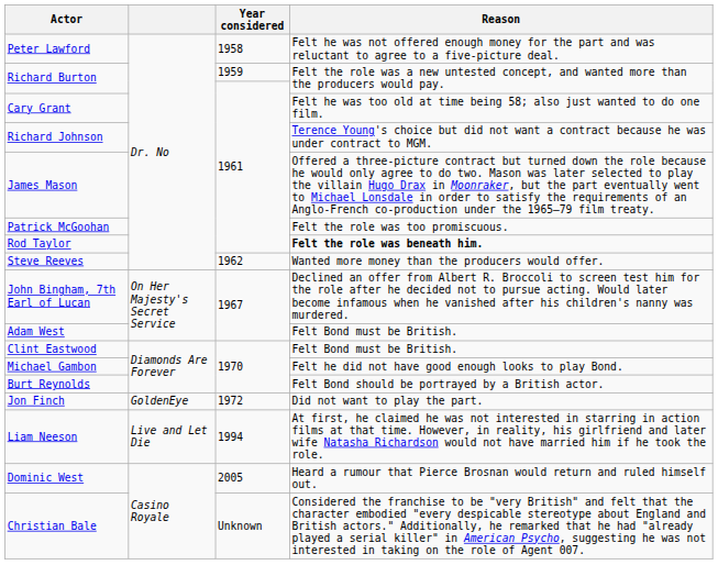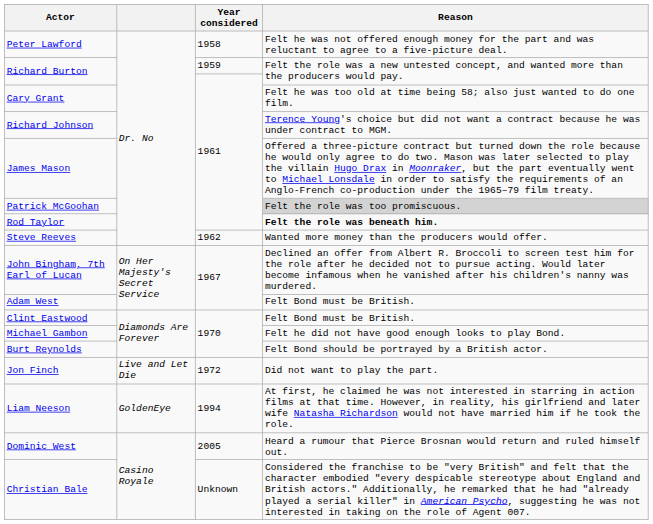 <table class="wikitable">
 <tr>
 <th>Actor</th>
 <th></th>
 <th>Year considered</th>
 <th>Reason</th>
 </tr>
 <tr>
 <td><a href='#'>Peter Lawford</a></td>
 <td rowspan="9"><em>Dr. No</em></td>
 <td>1958</td>
 <td>Felt he was not offered enough money for the part and was reluctant to agree to a five-picture deal.</td>
 </tr>
 <tr>
 <td rowspan="2"><a href='#'>Richard Burton</a></td>
 <td>1959</td>
 <td rowspan="2">Felt the role was a new untested concept, and wanted more than the producers would pay.</td>
 </tr>
 <tr>
 <td rowspan="6">1961</td>
 </tr>
 <tr>
 <td><a href='#'>Cary Grant</a></td>
 <td>Felt he was too old at time being 58; also just wanted to do one film.</td>
 </tr>
 <tr>
 <td><a href='#'>Richard Johnson</a></td>
 <td><a href='#'>Terence Young</a>'s choice but did not want a contract because he was under contract to MGM.</td>
 </tr>
 <tr>
 <td><a href='#'>James Mason</a></td>
 <td>Offered a three-picture contract but turned down the role because he would only agree to do two. Mason was later selected to play the villain <a href='#'>Hugo Drax</a> in <em><a href='#'>Moonraker</a></em>, but the part eventually went to <a href='#'>Michael Lonsdale</a> in order to satisfy the requirements of an Anglo-French co-production under the 1965–79 film treaty.</td>
 </tr>
 <tr>
 <td><a href='#'>Patrick&nbsp;McGoohan</a></td>
-<td>Felt the role was too promiscuous.</td>
+<td style="background: lightgrey;">Felt the role was too promiscuous.</td>
 </tr>
 <tr>
 <td><a href='#'>Rod Taylor</a></td>
 <td><strong>Felt the role was beneath him.</strong></td>
 </tr>
 <tr>
 <td><a href='#'>Steve Reeves</a></td>
 <td>1962</td>
 <td>Wanted more money than the producers would offer.</td>
 </tr>
 <tr>
 <td><a href='#'>John Bingham, 7th Earl of Lucan</a></td>
 <td rowspan="2"><em>On Her Majesty's Secret Service</em></td>
 <td rowspan="2">1967</td>
 <td>Declined an offer from Albert R. Broccoli to screen test him for the role after he decided not to pursue acting. Would later become infamous when he vanished after his children's nanny was murdered.</td>
 </tr>
 <tr>
 <td><a href='#'>Adam West</a></td>
 <td>Felt Bond must be British.</td>
 </tr>
 <tr>
 <td><a href='#'>Clint Eastwood</a></td>
 <td rowspan="3"><em>Diamonds Are Forever</em></td>
 <td rowspan="3">1970</td>
 <td>Felt Bond must be British.</td>
 </tr>
 <tr>
 <td><a href='#'>Michael Gambon</a></td>
 <td>Felt he did not have good enough looks to play Bond.</td>
 </tr>
 <tr>
 <td><a href='#'>Burt Reynolds</a></td>
 <td>Felt Bond should be portrayed by a British actor.</td>
 </tr>
 <tr>
 <td><a href='#'>Jon Finch</a></td>
-<td><em>GoldenEye</em></td>
+<td><em>Live and Let Die</em></td>
 <td>1972</td>
 <td>Did not want to play the part.</td>
 </tr>
 <tr>
 <td><a href='#'>Liam Neeson</a></td>
-<td><em>Live and Let Die</em></td>
+<td><em>GoldenEye</em></td>
 <td>1994</td>
 <td>At first, he claimed he was not interested in starring in action films at that time. However, in reality, his girlfriend and later wife <a href='#'>Natasha Richardson</a> would not have married him if he took the role.</td>
 </tr>
 <tr>
 <td><a href='#'>Dominic West</a></td>
 <td rowspan="2"><em>Casino Royale</em></td>
 <td>2005</td>
 <td>Heard a rumour that Pierce Brosnan would return and ruled himself out.</td>
 </tr>
 <tr>
 <td><a href='#'>Christian Bale</a></td>
 <td>Unknown</td>
 <td>Considered the franchise to be "very British" and felt that the character embodied "every despicable stereotype about England and British actors." Additionally, he remarked that he had "already played a serial killer" in <em><a href='#'>American Psycho</a></em>, suggesting he was not interested in taking on the role of Agent 007.</td>
 </tr>
 </table>
